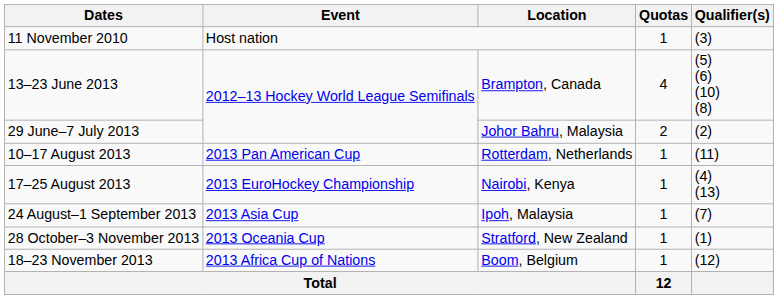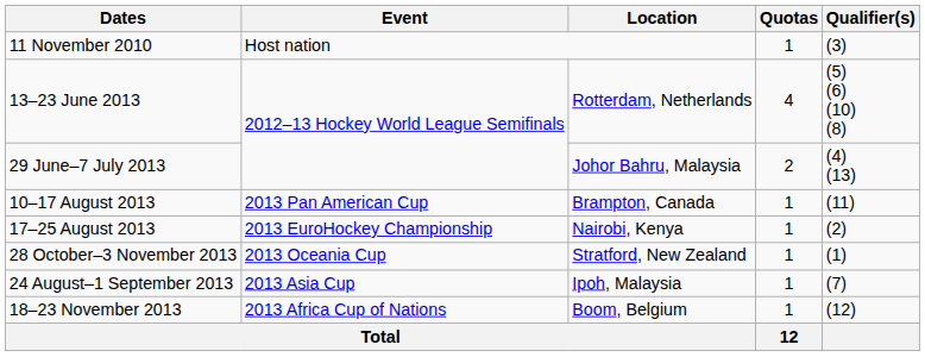 <table class=wikitable>
 <tr>
 <th>Dates</th>
 <th>Event</th>
 <th>Location</th>
 <th>Quotas</th>
 <th>Qualifier(s)</th>
 </tr>
 <tr>
 <td>11 November 2010</td>
 <td colspan=2>Host nation</td>
 <td align=center>1</td>
 <td> (3)</td>
 </tr>
 <tr>
 <td>13–23 June 2013</td>
 <td rowspan=2><a href='#'>2012–13 Hockey World League Semifinals</a></td>
-<td><a href='#'>Brampton</a>, Canada</td>
+<td><a href='#'>Rotterdam</a>, Netherlands</td>
 <td align=center>4</td>
 <td> (5)<br> (6)<br> (10)<br> (8)</td>
 </tr>
 <tr>
 <td>29 June–7 July 2013</td>
 <td><a href='#'>Johor Bahru</a>, Malaysia</td>
 <td align=center>2</td>
-<td> (2)</td>
+<td> (4)<br> (13)</td>
 </tr>
 <tr>
 <td>10–17 August 2013</td>
 <td><a href='#'>2013 Pan American Cup</a></td>
-<td><a href='#'>Rotterdam</a>, Netherlands</td>
+<td><a href='#'>Brampton</a>, Canada</td>
 <td align=center>1</td>
 <td> (11)</td>
 </tr>
 <tr>
 <td>17–25 August 2013</td>
 <td><a href='#'>2013 EuroHockey Championship</a></td>
 <td><a href='#'>Nairobi</a>, Kenya</td>
 <td align=center>1</td>
-<td> (4)<br> (13)</td>
+<td> (2)</td>
+</tr>
+<tr>
+<td>28 October–3 November 2013</td>
+<td><a href='#'>2013 Oceania Cup</a></td>
+<td><a href='#'>Stratford</a>, New Zealand</td>
+<td align=center>1</td>
+<td> (1)</td>
 </tr>
 <tr>
 <td>24 August–1 September 2013</td>
 <td><a href='#'>2013 Asia Cup</a></td>
 <td><a href='#'>Ipoh</a>, Malaysia</td>
 <td align=center>1</td>
 <td> (7)</td>
-</tr>
-<tr>
-<td>28 October–3 November 2013</td>
-<td><a href='#'>2013 Oceania Cup</a></td>
-<td><a href='#'>Stratford</a>, New Zealand</td>
-<td align=center>1</td>
-<td> (1)</td>
 </tr>
 <tr>
 <td>18–23 November 2013</td>
 <td><a href='#'>2013 Africa Cup of Nations</a></td>
 <td><a href='#'>Boom</a>, Belgium</td>
 <td align=center>1</td>
 <td> (12)</td>
 </tr>
 <tr>
 <th colspan=3>Total</th>
 <th>12</th>
 <th></th>
 </tr>
 </table>
